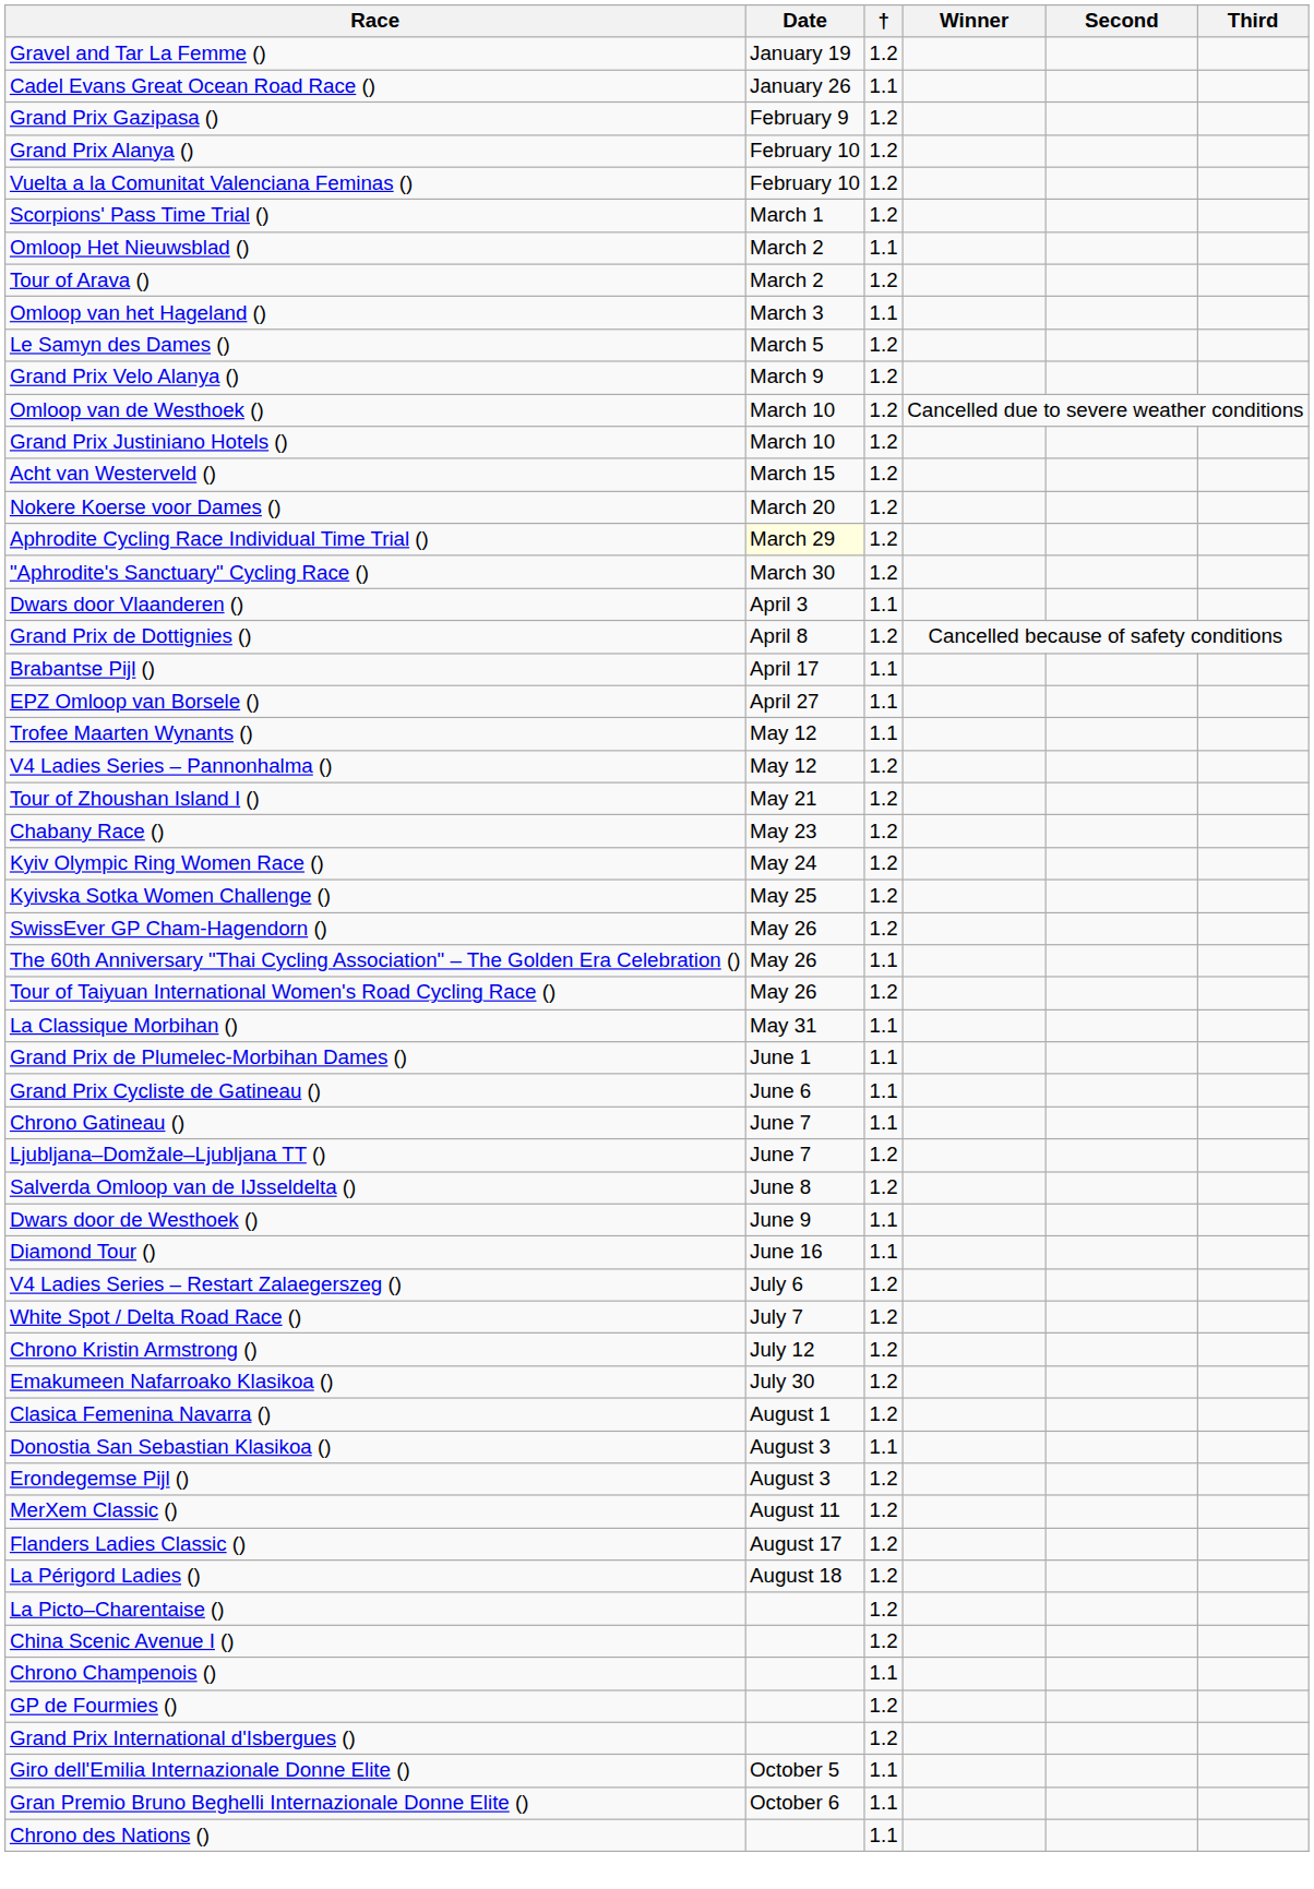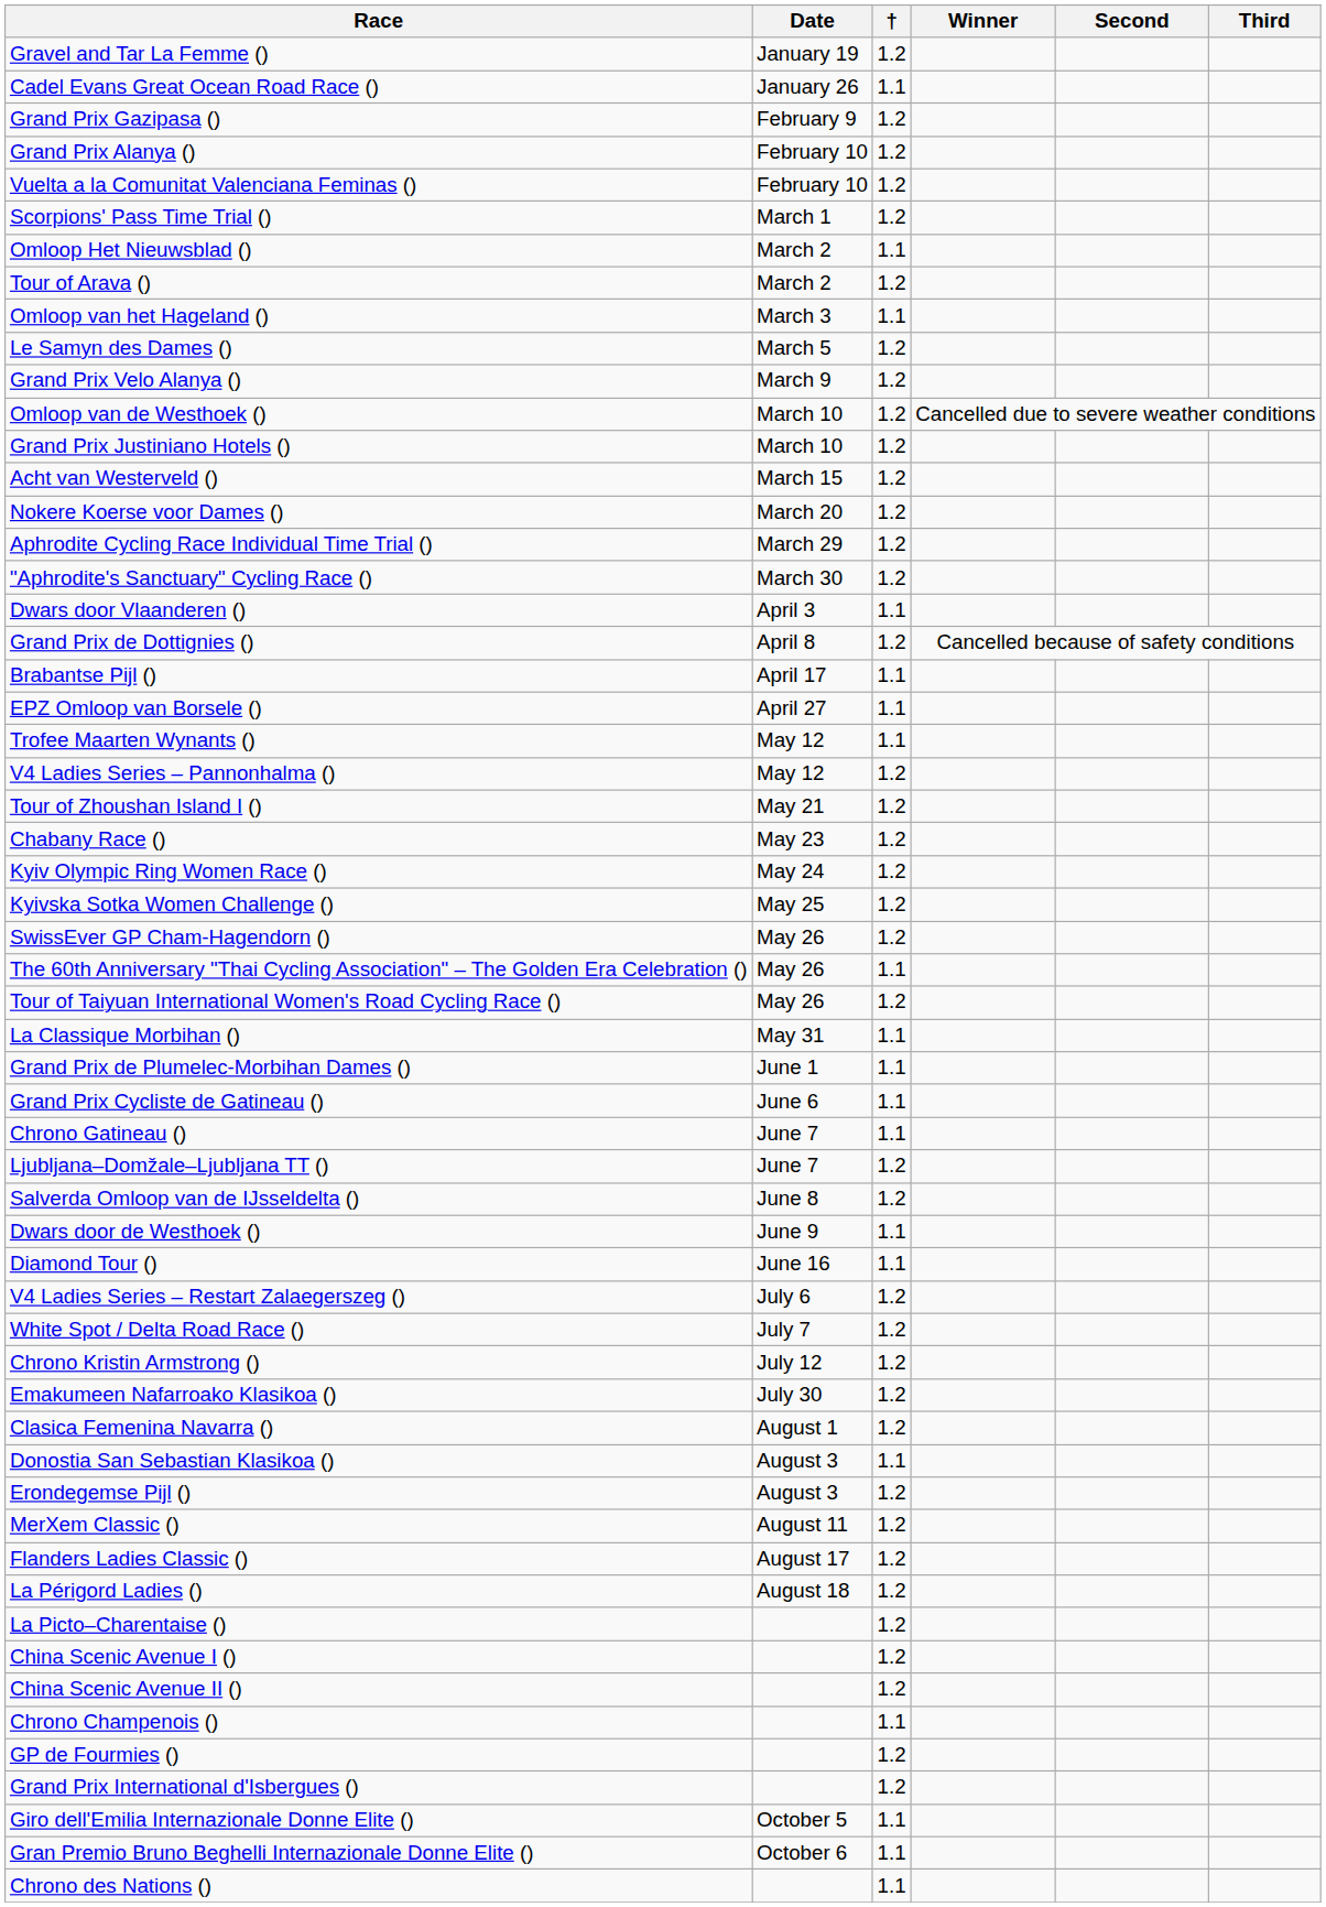 <table class="wikitable sortable">
 <tr>
 <th>Race</th>
 <th>Date</th>
 <th> †</th>
 <th>Winner</th>
 <th>Second</th>
 <th>Third</th>
 </tr>
 <tr>
 <td> <a href='#'>Gravel and Tar La Femme</a> ()</td>
 <td>January 19</td>
 <td>1.2</td>
 <td></td>
 <td></td>
 <td></td>
 </tr>
 <tr>
 <td> <a href='#'>Cadel Evans Great Ocean Road Race</a> ()</td>
 <td>January 26</td>
 <td>1.1</td>
 <td></td>
 <td></td>
 <td></td>
 </tr>
 <tr>
 <td> <a href='#'>Grand Prix Gazipasa</a> ()</td>
 <td>February 9</td>
 <td>1.2</td>
 <td></td>
 <td></td>
 <td></td>
 </tr>
 <tr>
 <td> <a href='#'>Grand Prix Alanya</a> ()</td>
 <td>February 10</td>
 <td>1.2</td>
 <td></td>
 <td></td>
 <td></td>
 </tr>
 <tr>
 <td> <a href='#'>Vuelta a la Comunitat Valenciana Feminas</a> ()</td>
 <td>February 10</td>
 <td>1.2</td>
 <td></td>
 <td></td>
 <td></td>
 </tr>
 <tr>
 <td> <a href='#'>Scorpions' Pass Time Trial</a> ()</td>
 <td>March 1</td>
 <td>1.2 </td>
 <td></td>
 <td></td>
 <td></td>
 </tr>
 <tr>
 <td> <a href='#'>Omloop Het Nieuwsblad</a> ()</td>
 <td>March 2</td>
 <td>1.1</td>
 <td></td>
 <td></td>
 <td></td>
 </tr>
 <tr>
 <td> <a href='#'>Tour of Arava</a> ()</td>
 <td>March 2</td>
 <td>1.2</td>
 <td></td>
 <td></td>
 <td></td>
 </tr>
 <tr>
 <td> <a href='#'>Omloop van het Hageland</a> ()</td>
 <td>March 3</td>
 <td>1.1</td>
 <td></td>
 <td></td>
 <td></td>
 </tr>
 <tr>
 <td> <a href='#'>Le Samyn des Dames</a> ()</td>
 <td>March 5</td>
 <td>1.2</td>
 <td></td>
 <td></td>
 <td></td>
 </tr>
 <tr>
 <td> <a href='#'>Grand Prix Velo Alanya</a> ()</td>
 <td>March 9</td>
 <td>1.2</td>
 <td></td>
 <td></td>
 <td></td>
 </tr>
 <tr>
 <td> <a href='#'>Omloop van de Westhoek</a> ()</td>
 <td>March 10</td>
 <td>1.2</td>
 <td colspan="3" style="text-align: center;">Cancelled due to severe weather conditions</td>
 </tr>
 <tr>
 <td> <a href='#'>Grand Prix Justiniano Hotels</a> ()</td>
 <td>March 10</td>
 <td>1.2</td>
 <td></td>
 <td></td>
 <td></td>
 </tr>
 <tr>
 <td> <a href='#'>Acht van Westerveld</a> ()</td>
 <td>March 15</td>
 <td>1.2</td>
 <td></td>
 <td></td>
 <td></td>
 </tr>
 <tr>
 <td> <a href='#'>Nokere Koerse voor Dames</a> ()</td>
 <td>March 20</td>
 <td>1.2</td>
 <td></td>
 <td></td>
 <td></td>
 </tr>
 <tr>
 <td> <a href='#'>Aphrodite Cycling Race Individual Time Trial</a> ()</td>
-<td style="background: lightyellow;">March 29</td>
+<td>March 29</td>
 <td>1.2 </td>
 <td></td>
 <td></td>
 <td></td>
 </tr>
 <tr>
 <td> <a href='#'>"Aphrodite's Sanctuary" Cycling Race</a> ()</td>
 <td>March 30</td>
 <td>1.2</td>
 <td></td>
 <td></td>
 <td></td>
 </tr>
 <tr>
 <td> <a href='#'>Dwars door Vlaanderen</a> ()</td>
 <td>April 3</td>
 <td>1.1</td>
 <td></td>
 <td></td>
 <td></td>
 </tr>
 <tr>
 <td> <a href='#'>Grand Prix de Dottignies</a> ()</td>
 <td>April 8</td>
 <td>1.2</td>
 <td colspan="3" style="text-align: center;">Cancelled because of safety conditions</td>
 </tr>
 <tr>
 <td> <a href='#'>Brabantse Pijl</a> ()</td>
 <td>April 17</td>
 <td>1.1</td>
 <td></td>
 <td></td>
 <td></td>
 </tr>
 <tr>
 <td> <a href='#'>EPZ Omloop van Borsele</a> ()</td>
 <td>April 27</td>
 <td>1.1</td>
 <td></td>
 <td></td>
 <td></td>
 </tr>
 <tr>
 <td> <a href='#'>Trofee Maarten Wynants</a> ()</td>
 <td>May 12</td>
 <td>1.1</td>
 <td></td>
 <td></td>
 <td></td>
 </tr>
 <tr>
 <td> <a href='#'>V4 Ladies Series – Pannonhalma</a> ()</td>
 <td>May 12</td>
 <td>1.2</td>
 <td></td>
 <td></td>
 <td></td>
 </tr>
 <tr>
 <td> <a href='#'>Tour of Zhoushan Island I</a> ()</td>
 <td>May 21</td>
 <td>1.2</td>
 <td></td>
 <td></td>
 <td></td>
 </tr>
 <tr>
 <td> <a href='#'>Chabany Race</a> ()</td>
 <td>May 23</td>
 <td>1.2</td>
 <td></td>
 <td></td>
 <td></td>
 </tr>
 <tr>
 <td> <a href='#'>Kyiv Olympic Ring Women Race</a> ()</td>
 <td>May 24</td>
 <td>1.2</td>
 <td></td>
 <td></td>
 <td></td>
 </tr>
 <tr>
 <td> <a href='#'>Kyivska Sotka Women Challenge</a> ()</td>
 <td>May 25</td>
 <td>1.2</td>
 <td></td>
 <td></td>
 <td></td>
 </tr>
 <tr>
 <td> <a href='#'>SwissEver GP Cham-Hagendorn</a> ()</td>
 <td>May 26</td>
 <td>1.2</td>
 <td></td>
 <td></td>
 <td></td>
 </tr>
 <tr>
 <td> <a href='#'>The 60th Anniversary "Thai Cycling Association" – The Golden Era Celebration</a> ()</td>
 <td>May 26</td>
 <td>1.1</td>
 <td></td>
 <td></td>
 <td></td>
 </tr>
 <tr>
 <td> <a href='#'>Tour of Taiyuan International Women's Road Cycling Race</a> ()</td>
 <td>May 26</td>
 <td>1.2</td>
 <td></td>
 <td></td>
 <td></td>
 </tr>
 <tr>
 <td> <a href='#'>La Classique Morbihan</a> ()</td>
 <td>May 31</td>
 <td>1.1</td>
 <td></td>
 <td></td>
 <td></td>
 </tr>
 <tr>
 <td> <a href='#'>Grand Prix de Plumelec-Morbihan Dames</a> ()</td>
 <td>June 1</td>
 <td>1.1</td>
 <td></td>
 <td></td>
 <td></td>
 </tr>
 <tr>
 <td> <a href='#'>Grand Prix Cycliste de Gatineau</a> ()</td>
 <td>June 6</td>
 <td>1.1</td>
 <td></td>
 <td></td>
 <td></td>
 </tr>
 <tr>
 <td> <a href='#'>Chrono Gatineau</a> ()</td>
 <td>June 7</td>
 <td>1.1 </td>
 <td></td>
 <td></td>
 <td></td>
 </tr>
 <tr>
 <td> <a href='#'>Ljubljana–Domžale–Ljubljana TT</a> ()</td>
 <td>June 7</td>
 <td>1.2 </td>
 <td></td>
 <td></td>
 <td></td>
 </tr>
 <tr>
 <td> <a href='#'>Salverda Omloop van de IJsseldelta</a> ()</td>
 <td>June 8</td>
 <td>1.2</td>
 <td></td>
 <td></td>
 <td></td>
 </tr>
 <tr>
 <td> <a href='#'>Dwars door de Westhoek</a> ()</td>
 <td>June 9</td>
 <td>1.1</td>
 <td></td>
 <td></td>
 <td></td>
 </tr>
 <tr>
 <td> <a href='#'>Diamond Tour</a> ()</td>
 <td>June 16</td>
 <td>1.1</td>
 <td></td>
 <td></td>
 <td></td>
 </tr>
 <tr>
 <td> <a href='#'>V4 Ladies Series – Restart Zalaegerszeg</a> ()</td>
 <td>July 6</td>
 <td>1.2</td>
 <td></td>
 <td></td>
 <td></td>
 </tr>
 <tr>
 <td> <a href='#'>White Spot / Delta Road Race</a> ()</td>
 <td>July 7</td>
 <td>1.2</td>
 <td></td>
 <td></td>
 <td></td>
 </tr>
 <tr>
 <td> <a href='#'>Chrono Kristin Armstrong</a> ()</td>
 <td>July 12</td>
 <td>1.2 </td>
 <td></td>
 <td></td>
 <td></td>
 </tr>
 <tr>
 <td> <a href='#'>Emakumeen Nafarroako Klasikoa</a> ()</td>
 <td>July 30</td>
 <td>1.2</td>
 <td></td>
 <td></td>
 <td></td>
 </tr>
 <tr>
 <td> <a href='#'>Clasica Femenina Navarra</a> ()</td>
 <td>August 1</td>
 <td>1.2</td>
 <td></td>
 <td></td>
 <td></td>
 </tr>
 <tr>
 <td> <a href='#'>Donostia San Sebastian Klasikoa</a> ()</td>
 <td>August 3</td>
 <td>1.1</td>
 <td></td>
 <td></td>
 <td></td>
 </tr>
 <tr>
 <td> <a href='#'>Erondegemse Pijl</a> ()</td>
 <td>August 3</td>
 <td>1.2</td>
 <td></td>
 <td></td>
 <td></td>
 </tr>
 <tr>
 <td> <a href='#'>MerXem Classic</a> ()</td>
 <td>August 11</td>
 <td>1.2</td>
 <td></td>
 <td></td>
 <td></td>
 </tr>
 <tr>
 <td> <a href='#'>Flanders Ladies Classic</a> ()</td>
 <td>August 17</td>
 <td>1.2</td>
 <td></td>
 <td></td>
 <td></td>
 </tr>
 <tr>
 <td> <a href='#'>La Périgord Ladies</a> ()</td>
 <td>August 18</td>
 <td>1.2</td>
 <td></td>
 <td></td>
 <td></td>
 </tr>
 <tr>
 <td> <a href='#'>La Picto–Charentaise</a> ()</td>
 <td></td>
 <td>1.2</td>
 <td></td>
 <td></td>
 <td></td>
 </tr>
 <tr>
 <td> <a href='#'>China Scenic Avenue I</a> ()</td>
 <td></td>
 <td>1.2</td>
 <td></td>
 <td></td>
 <td></td>
 </tr>
 <tr>
+<td> <a href='#'>China Scenic Avenue II</a> ()</td>
+<td></td>
+<td>1.2</td>
+<td></td>
+<td></td>
+<td></td>
+</tr>
+<tr>
 <td> <a href='#'>Chrono Champenois</a> ()</td>
 <td></td>
 <td>1.1 </td>
 <td></td>
 <td></td>
 <td></td>
 </tr>
 <tr>
 <td> <a href='#'>GP de Fourmies</a> ()</td>
 <td></td>
 <td>1.2</td>
 <td></td>
 <td></td>
 <td></td>
 </tr>
 <tr>
 <td> <a href='#'>Grand Prix International d'Isbergues</a> ()</td>
 <td></td>
 <td>1.2</td>
 <td></td>
 <td></td>
 <td></td>
 </tr>
 <tr>
 <td> <a href='#'>Giro dell'Emilia Internazionale Donne Elite</a> ()</td>
 <td>October 5</td>
 <td>1.1</td>
 <td></td>
 <td></td>
 <td></td>
 </tr>
 <tr>
 <td> <a href='#'>Gran Premio Bruno Beghelli Internazionale Donne Elite</a> ()</td>
 <td>October 6</td>
 <td>1.1</td>
 <td></td>
 <td></td>
 <td></td>
 </tr>
 <tr>
 <td> <a href='#'>Chrono des Nations</a> ()</td>
 <td></td>
 <td>1.1 </td>
 <td></td>
 <td></td>
 <td></td>
 </tr>
 </table>
